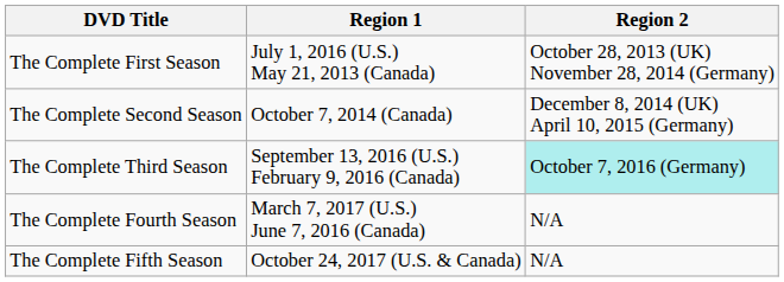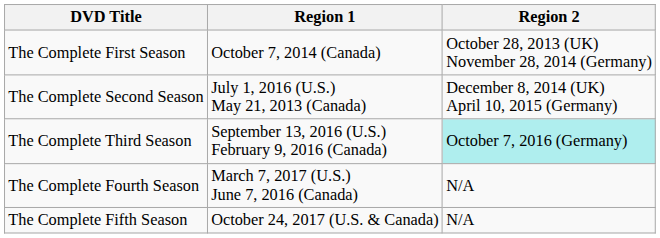 <table class="wikitable">
 <tr>
 <th>DVD Title</th>
 <th>Region 1</th>
 <th>Region 2</th>
 </tr>
 <tr>
 <td>The Complete First Season</td>
-<td>July 1, 2016 (U.S.)<br>May 21, 2013 (Canada)</td>
+<td>October 7, 2014 (Canada)</td>
 <td>October 28, 2013 (UK)<br>November 28, 2014 (Germany)</td>
 </tr>
 <tr>
 <td>The Complete Second Season</td>
-<td>October 7, 2014 (Canada)</td>
+<td>July 1, 2016 (U.S.)<br>May 21, 2013 (Canada)</td>
 <td>December 8, 2014 (UK)<br>April 10, 2015 (Germany)</td>
 </tr>
 <tr>
 <td>The Complete Third Season</td>
 <td>September 13, 2016 (U.S.)<br>February 9, 2016 (Canada)</td>
 <td style="background: paleturquoise;">October 7, 2016 (Germany)</td>
 </tr>
 <tr>
 <td>The Complete Fourth Season</td>
 <td>March 7, 2017 (U.S.)<br>June 7, 2016 (Canada)</td>
 <td>N/A</td>
 </tr>
 <tr>
 <td>The Complete Fifth Season</td>
 <td>October 24, 2017 (U.S. & Canada)</td>
 <td>N/A</td>
 </tr>
 </table>
